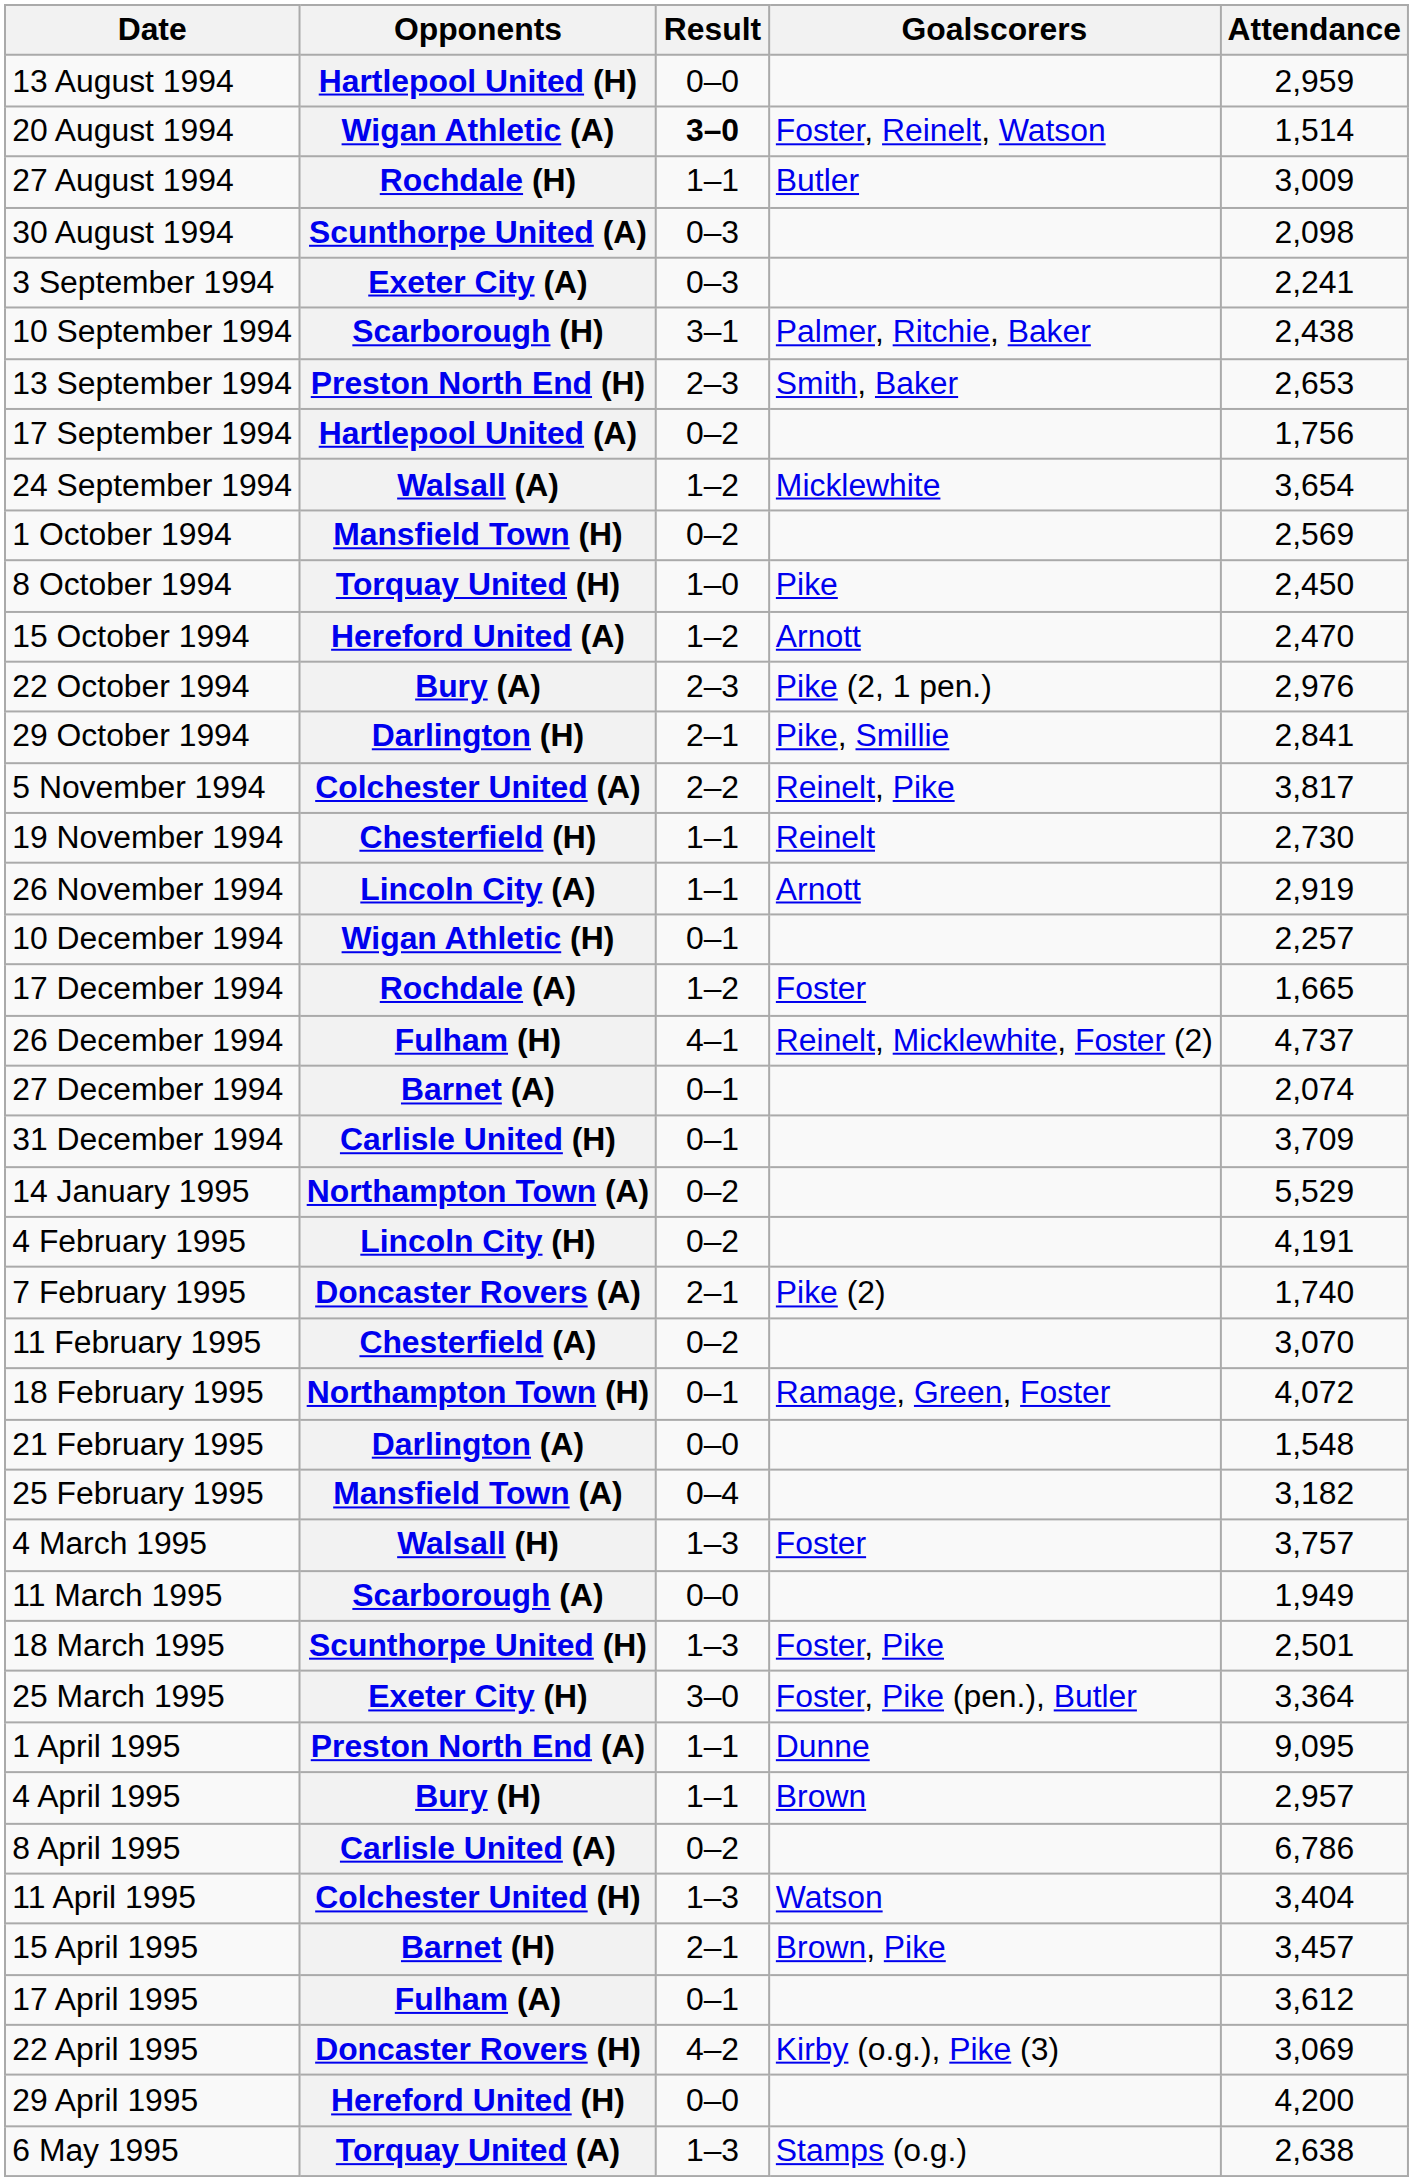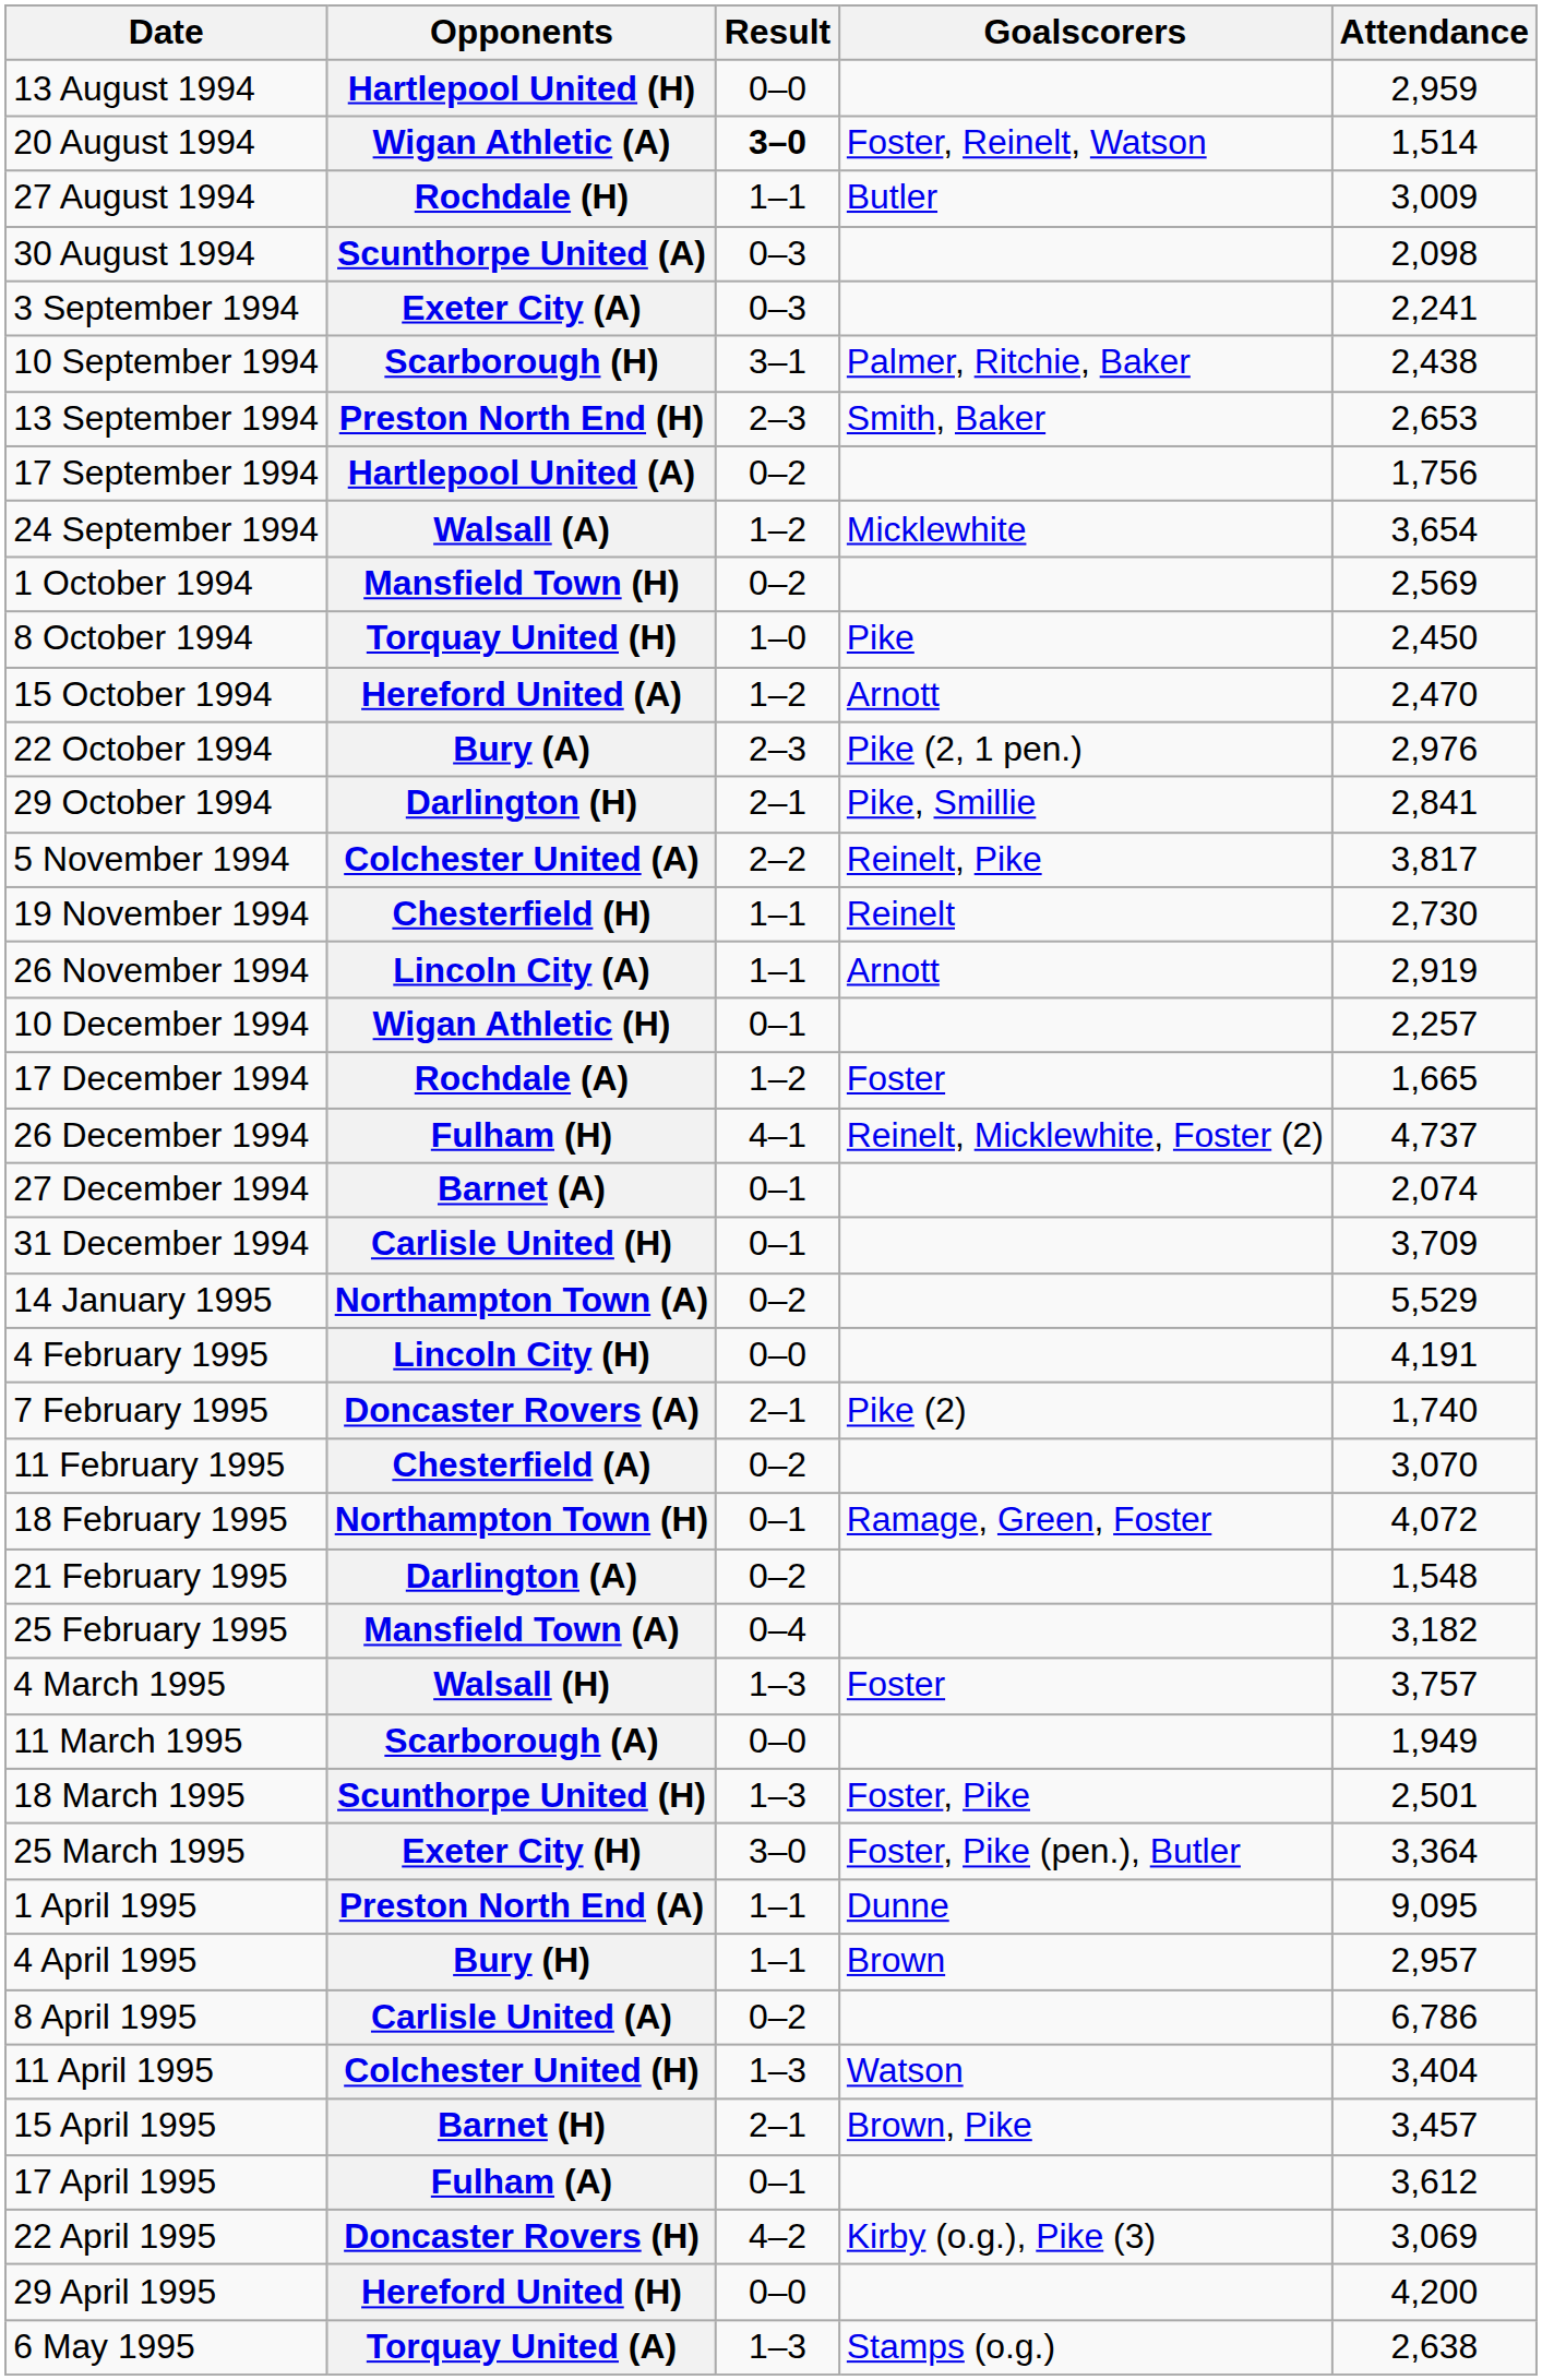 <table class="wikitable plainrowheaders sortable">
 <tr>
 <th scope=col>Date</th>
 <th scope=col>Opponents</th>
 <th scope=col>Result</th>
 <th scope=col class=unsortable>Goalscorers</th>
 <th scope=col>Attendance</th>
 </tr>
 <tr>
 <td>13 August 1994</td>
 <th scope=row><a href='#'>Hartlepool United</a> (H)</th>
 <td align=center>0–0</td>
 <td></td>
 <td align=center>2,959</td>
 </tr>
 <tr>
 <td>20 August 1994</td>
 <th scope=row><a href='#'>Wigan Athletic</a> (A)</th>
 <td align=center><strong>3–0</strong></td>
 <td><a href='#'>Foster</a>, <a href='#'>Reinelt</a>, <a href='#'>Watson</a></td>
 <td align=center>1,514</td>
 </tr>
 <tr>
 <td>27 August 1994</td>
 <th scope=row><a href='#'>Rochdale</a> (H)</th>
 <td align=center>1–1</td>
 <td><a href='#'>Butler</a></td>
 <td align=center>3,009</td>
 </tr>
 <tr>
 <td>30 August 1994</td>
 <th scope=row><a href='#'>Scunthorpe United</a> (A)</th>
 <td align=center>0–3</td>
 <td></td>
 <td align=center>2,098</td>
 </tr>
 <tr>
 <td>3 September 1994</td>
 <th scope=row><a href='#'>Exeter City</a> (A)</th>
 <td align=center>0–3</td>
 <td></td>
 <td align=center>2,241</td>
 </tr>
 <tr>
 <td>10 September 1994</td>
 <th scope=row><a href='#'>Scarborough</a> (H)</th>
 <td align=center>3–1</td>
 <td><a href='#'>Palmer</a>, <a href='#'>Ritchie</a>, <a href='#'>Baker</a></td>
 <td align=center>2,438</td>
 </tr>
 <tr>
 <td>13 September 1994</td>
 <th scope=row><a href='#'>Preston North End</a> (H)</th>
 <td align=center>2–3</td>
 <td><a href='#'>Smith</a>, <a href='#'>Baker</a></td>
 <td align=center>2,653</td>
 </tr>
 <tr>
 <td>17 September 1994</td>
 <th scope=row><a href='#'>Hartlepool United</a> (A)</th>
 <td align=center>0–2</td>
 <td></td>
 <td align=center>1,756</td>
 </tr>
 <tr>
 <td>24 September 1994</td>
 <th scope=row><a href='#'>Walsall</a> (A)</th>
 <td align=center>1–2</td>
 <td><a href='#'>Micklewhite</a></td>
 <td align=center>3,654</td>
 </tr>
 <tr>
 <td>1 October 1994</td>
 <th scope=row><a href='#'>Mansfield Town</a> (H)</th>
 <td align=center>0–2</td>
 <td></td>
 <td align=center>2,569</td>
 </tr>
 <tr>
 <td>8 October 1994</td>
 <th scope=row><a href='#'>Torquay United</a> (H)</th>
 <td align=center>1–0</td>
 <td><a href='#'>Pike</a></td>
 <td align=center>2,450</td>
 </tr>
 <tr>
 <td>15 October 1994</td>
 <th scope=row><a href='#'>Hereford United</a> (A)</th>
 <td align=center>1–2</td>
 <td><a href='#'>Arnott</a></td>
 <td align=center>2,470</td>
 </tr>
 <tr>
 <td>22 October 1994</td>
 <th scope=row><a href='#'>Bury</a> (A)</th>
 <td align=center>2–3</td>
 <td><a href='#'>Pike</a> (2, 1 pen.)</td>
 <td align=center>2,976</td>
 </tr>
 <tr>
 <td>29 October 1994</td>
 <th scope=row><a href='#'>Darlington</a> (H)</th>
 <td align=center>2–1</td>
 <td><a href='#'>Pike</a>, <a href='#'>Smillie</a></td>
 <td align=center>2,841</td>
 </tr>
 <tr>
 <td>5 November 1994</td>
 <th scope=row><a href='#'>Colchester United</a> (A)</th>
 <td align=center>2–2</td>
 <td><a href='#'>Reinelt</a>, <a href='#'>Pike</a></td>
 <td align=center>3,817</td>
 </tr>
 <tr>
 <td>19 November 1994</td>
 <th scope=row><a href='#'>Chesterfield</a> (H)</th>
 <td align=center>1–1</td>
 <td><a href='#'>Reinelt</a></td>
 <td align=center>2,730</td>
 </tr>
 <tr>
 <td>26 November 1994</td>
 <th scope=row><a href='#'>Lincoln City</a> (A)</th>
 <td align=center>1–1</td>
 <td><a href='#'>Arnott</a></td>
 <td align=center>2,919</td>
 </tr>
 <tr>
 <td>10 December 1994</td>
 <th scope=row><a href='#'>Wigan Athletic</a> (H)</th>
 <td align=center>0–1</td>
 <td></td>
 <td align=center>2,257</td>
 </tr>
 <tr>
 <td>17 December 1994</td>
 <th scope=row><a href='#'>Rochdale</a> (A)</th>
 <td align=center>1–2</td>
 <td><a href='#'>Foster</a></td>
 <td align=center>1,665</td>
 </tr>
 <tr>
 <td>26 December 1994</td>
 <th scope=row><a href='#'>Fulham</a> (H)</th>
 <td align=center>4–1</td>
 <td><a href='#'>Reinelt</a>, <a href='#'>Micklewhite</a>, <a href='#'>Foster</a> (2)</td>
 <td align=center>4,737</td>
 </tr>
 <tr>
 <td>27 December 1994</td>
 <th scope=row><a href='#'>Barnet</a> (A)</th>
 <td align=center>0–1</td>
 <td></td>
 <td align=center>2,074</td>
 </tr>
 <tr>
 <td>31 December 1994</td>
 <th scope=row><a href='#'>Carlisle United</a> (H)</th>
 <td align=center>0–1</td>
 <td></td>
 <td align=center>3,709</td>
 </tr>
 <tr>
 <td>14 January 1995</td>
 <th scope=row><a href='#'>Northampton Town</a> (A)</th>
 <td align=center>0–2</td>
 <td></td>
 <td align=center>5,529</td>
 </tr>
 <tr>
 <td>4 February 1995</td>
 <th scope=row><a href='#'>Lincoln City</a> (H)</th>
-<td align=center>0–2</td>
+<td align=center>0–0</td>
 <td></td>
 <td align=center>4,191</td>
 </tr>
 <tr>
 <td>7 February 1995</td>
 <th scope=row><a href='#'>Doncaster Rovers</a> (A)</th>
 <td align=center>2–1</td>
 <td><a href='#'>Pike</a> (2)</td>
 <td align=center>1,740</td>
 </tr>
 <tr>
 <td>11 February 1995</td>
 <th scope=row><a href='#'>Chesterfield</a> (A)</th>
 <td align=center>0–2</td>
 <td></td>
 <td align=center>3,070</td>
 </tr>
 <tr>
 <td>18 February 1995</td>
 <th scope=row><a href='#'>Northampton Town</a> (H)</th>
 <td align=center>0–1</td>
 <td><a href='#'>Ramage</a>, <a href='#'>Green</a>, <a href='#'>Foster</a></td>
 <td align=center>4,072</td>
 </tr>
 <tr>
 <td>21 February 1995</td>
 <th scope=row><a href='#'>Darlington</a> (A)</th>
-<td align=center>0–0</td>
+<td align=center>0–2</td>
 <td></td>
 <td align=center>1,548</td>
 </tr>
 <tr>
 <td>25 February 1995</td>
 <th scope=row><a href='#'>Mansfield Town</a> (A)</th>
 <td align=center>0–4</td>
 <td></td>
 <td align=center>3,182</td>
 </tr>
 <tr>
 <td>4 March 1995</td>
 <th scope=row><a href='#'>Walsall</a> (H)</th>
 <td align=center>1–3</td>
 <td><a href='#'>Foster</a></td>
 <td align=center>3,757</td>
 </tr>
 <tr>
 <td>11 March 1995</td>
 <th scope=row><a href='#'>Scarborough</a> (A)</th>
 <td align=center>0–0</td>
 <td></td>
 <td align=center>1,949</td>
 </tr>
 <tr>
 <td>18 March 1995</td>
 <th scope=row><a href='#'>Scunthorpe United</a> (H)</th>
 <td align=center>1–3</td>
 <td><a href='#'>Foster</a>, <a href='#'>Pike</a></td>
 <td align=center>2,501</td>
 </tr>
 <tr>
 <td>25 March 1995</td>
 <th scope=row><a href='#'>Exeter City</a> (H)</th>
 <td align=center>3–0</td>
 <td><a href='#'>Foster</a>, <a href='#'>Pike</a> (pen.), <a href='#'>Butler</a></td>
 <td align=center>3,364</td>
 </tr>
 <tr>
 <td>1 April 1995</td>
 <th scope=row><a href='#'>Preston North End</a> (A)</th>
 <td align=center>1–1</td>
 <td><a href='#'>Dunne</a></td>
 <td align=center>9,095</td>
 </tr>
 <tr>
 <td>4 April 1995</td>
 <th scope=row><a href='#'>Bury</a> (H)</th>
 <td align=center>1–1</td>
 <td><a href='#'>Brown</a></td>
 <td align=center>2,957</td>
 </tr>
 <tr>
 <td>8 April 1995</td>
 <th scope=row><a href='#'>Carlisle United</a> (A)</th>
 <td align=center>0–2</td>
 <td></td>
 <td align=center>6,786</td>
 </tr>
 <tr>
 <td>11 April 1995</td>
 <th scope=row><a href='#'>Colchester United</a> (H)</th>
 <td align=center>1–3</td>
 <td><a href='#'>Watson</a></td>
 <td align=center>3,404</td>
 </tr>
 <tr>
 <td>15 April 1995</td>
 <th scope=row><a href='#'>Barnet</a> (H)</th>
 <td align=center>2–1</td>
 <td><a href='#'>Brown</a>, <a href='#'>Pike</a></td>
 <td align=center>3,457</td>
 </tr>
 <tr>
 <td>17 April 1995</td>
 <th scope=row><a href='#'>Fulham</a> (A)</th>
 <td align=center>0–1</td>
 <td></td>
 <td align=center>3,612</td>
 </tr>
 <tr>
 <td>22 April 1995</td>
 <th scope=row><a href='#'>Doncaster Rovers</a> (H)</th>
 <td align=center>4–2</td>
 <td><a href='#'>Kirby</a> (o.g.), <a href='#'>Pike</a> (3)</td>
 <td align=center>3,069</td>
 </tr>
 <tr>
 <td>29 April 1995</td>
 <th scope=row><a href='#'>Hereford United</a> (H)</th>
 <td align=center>0–0</td>
 <td></td>
 <td align=center>4,200</td>
 </tr>
 <tr>
 <td>6 May 1995</td>
 <th scope=row><a href='#'>Torquay United</a> (A)</th>
 <td align=center>1–3</td>
 <td><a href='#'>Stamps</a> (o.g.)</td>
 <td align=center>2,638</td>
 </tr>
 </table>
